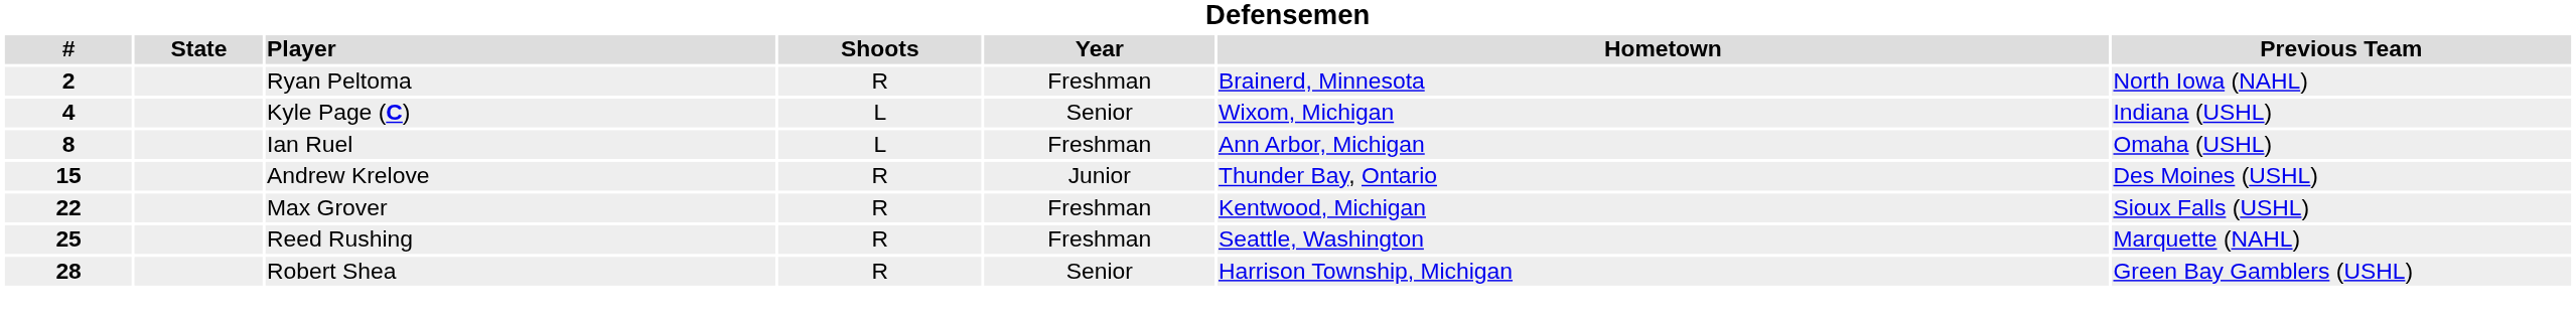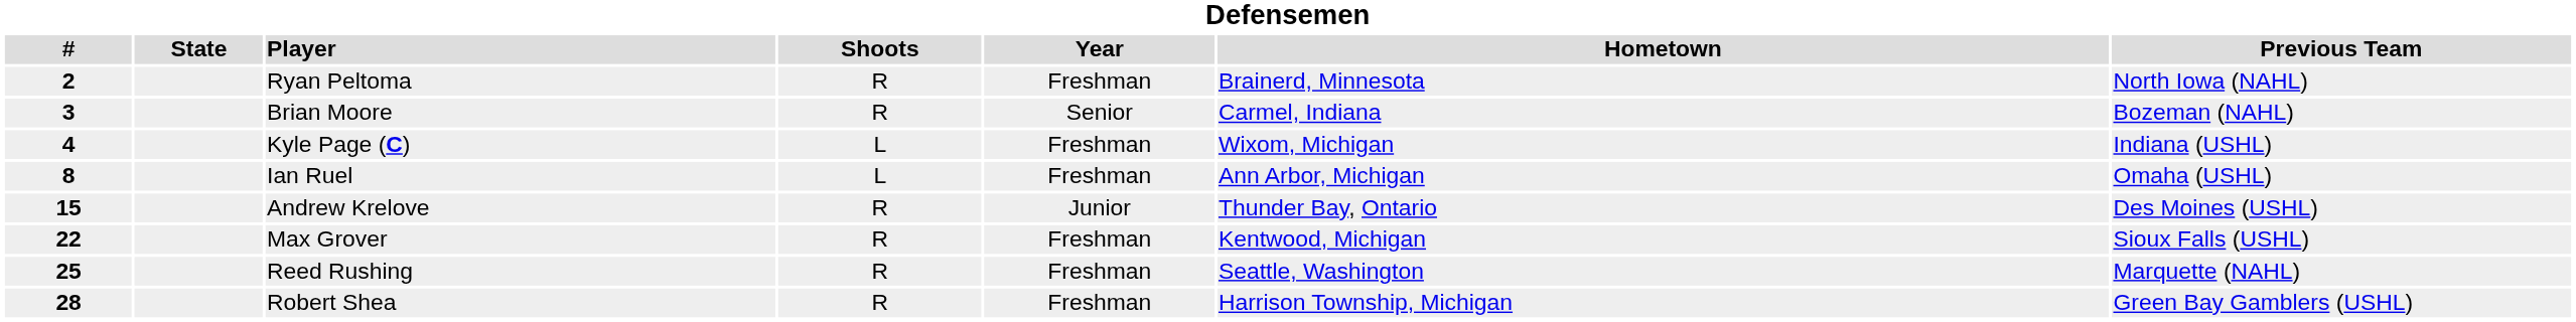 <table width=90%>
 <tr>
 <th colspan=7  style="text-align:center"><big>Defensemen</big></th>
 </tr>
 <tr bgcolor="#dddddd">
 <th width=5%>#</th>
 <th width=5%>State</th>
 <td align=left!!width=10%><strong>Player</strong></td>
 <th width=8%>Shoots</th>
 <th width=9%>Year</th>
 <th width=35%>Hometown</th>
 <th width=18%>Previous Team</th>
 </tr>
 <tr bgcolor="#eeeeee">
 <td align=center><strong>2</strong></td>
 <td align=center></td>
 <td>Ryan Peltoma</td>
 <td align=center>R</td>
 <td align=center>Freshman</td>
 <td><a href='#'>Brainerd, Minnesota</a></td>
 <td><a href='#'>North Iowa</a> (<a href='#'>NAHL</a>)</td>
 </tr>
 <tr bgcolor="#eeeeee">
+<td align=center><strong>3</strong></td>
+<td align=center></td>
+<td>Brian Moore</td>
+<td align=center>R</td>
+<td align=center>Senior</td>
+<td><a href='#'>Carmel, Indiana</a></td>
+<td><a href='#'>Bozeman</a> (<a href='#'>NAHL</a>)</td>
+</tr>
+<tr bgcolor="#eeeeee">
 <td align=center><strong>4</strong></td>
 <td align=center></td>
 <td>Kyle Page (<strong><a href='#'>C</a></strong>)</td>
 <td align=center>L</td>
-<td align=center>Senior</td>
+<td align=center>Freshman</td>
 <td><a href='#'>Wixom, Michigan</a></td>
 <td><a href='#'>Indiana</a> (<a href='#'>USHL</a>)</td>
 </tr>
 <tr bgcolor="#eeeeee">
 <td align=center><strong>8</strong></td>
 <td align=center></td>
 <td>Ian Ruel</td>
 <td align=center>L</td>
 <td align=center>Freshman</td>
 <td><a href='#'>Ann Arbor, Michigan</a></td>
 <td><a href='#'>Omaha</a> (<a href='#'>USHL</a>)</td>
 </tr>
 <tr bgcolor="#eeeeee">
 <td align=center><strong>15</strong></td>
 <td align=center></td>
 <td>Andrew Krelove</td>
 <td align=center>R</td>
 <td align=center>Junior</td>
 <td><a href='#'>Thunder Bay</a>, <a href='#'>Ontario</a></td>
 <td><a href='#'>Des Moines</a> (<a href='#'>USHL</a>)</td>
 </tr>
 <tr bgcolor="#eeeeee">
 <td align=center><strong>22</strong></td>
 <td align=center></td>
 <td>Max Grover</td>
 <td align=center>R</td>
 <td align=center>Freshman</td>
 <td><a href='#'>Kentwood, Michigan</a></td>
 <td><a href='#'>Sioux Falls</a> (<a href='#'>USHL</a>)</td>
 </tr>
 <tr bgcolor="#eeeeee">
 <td align=center><strong>25</strong></td>
 <td align=center></td>
 <td>Reed Rushing</td>
 <td align=center>R</td>
 <td align=center>Freshman</td>
 <td><a href='#'>Seattle, Washington</a></td>
 <td><a href='#'>Marquette</a> (<a href='#'>NAHL</a>)</td>
 </tr>
 <tr bgcolor="#eeeeee">
 <td align=center><strong>28</strong></td>
 <td align=center></td>
 <td>Robert Shea</td>
 <td align=center>R</td>
-<td align=center>Senior</td>
+<td align=center>Freshman</td>
 <td><a href='#'>Harrison Township, Michigan</a></td>
 <td><a href='#'>Green Bay Gamblers</a> (<a href='#'>USHL</a>)</td>
 </tr>
 </table>
